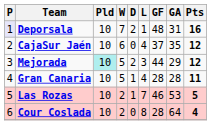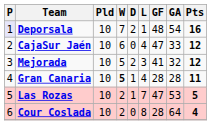 <table class="wikitable sortable" style="text-align: center;">
 <tr>
 <th align="center">P</th>
 <th align="center">Team</th>
 <th align="center">Pld</th>
 <th align="center">W</th>
 <th align="center">D</th>
 <th align="center">L</th>
 <th align="center">GF</th>
 <th align="center">GA</th>
 <th align="center">Pts</th>
 </tr>
 <tr>
 <td style="background: lavender;">1</td>
 <td align="left"><strong><a href='#'>Deporsala</a></strong></td>
 <td>10</td>
 <td>7</td>
 <td>2</td>
 <td>1</td>
 <td>48</td>
-<td>31</td>
+<td>54</td>
 <td><strong>16</strong></td>
 </tr>
 <tr>
 <td>2</td>
 <td align="left"><strong><a href='#'>CajaSur Jaén</a></strong></td>
 <td>10</td>
 <td>6</td>
 <td>0</td>
 <td>4</td>
-<td>37</td>
-<td>35</td>
+<td>47</td>
+<td>33</td>
 <td><strong>12</strong></td>
 </tr>
 <tr>
 <td>3</td>
 <td align="left"><strong><a href='#'>Mejorada</a></strong></td>
-<td style="background: paleturquoise;">10</td>
+<td>10</td>
 <td>5</td>
 <td>2</td>
 <td>3</td>
-<td>44</td>
-<td>29</td>
+<td>41</td>
+<td>32</td>
 <td><strong>12</strong></td>
 </tr>
 <tr>
 <td>4</td>
 <td align="left"><strong><a href='#'>Gran Canaria</a></strong></td>
 <td>10</td>
-<td>5</td>
+<td><strong>5</strong></td>
 <td>1</td>
 <td>4</td>
 <td>28</td>
 <td>28</td>
 <td><strong>11</strong></td>
 </tr>
 <tr ! style="background:#FFCCCC;">
 <td>5</td>
 <td align="left"><strong><a href='#'>Las Rozas</a></strong></td>
 <td>10</td>
 <td>2</td>
 <td>1</td>
 <td>7</td>
-<td>46</td>
+<td>47</td>
 <td>53</td>
 <td><strong>5</strong></td>
 </tr>
 <tr ! style="background:#FFCCCC;">
 <td>6</td>
 <td align="left"><strong><a href='#'>Cour Coslada</a></strong></td>
 <td>10</td>
 <td>2</td>
 <td>0</td>
 <td>8</td>
 <td>28</td>
 <td>64</td>
 <td><strong>4</strong></td>
 </tr>
 <tr>
 </tr>
 </table>
